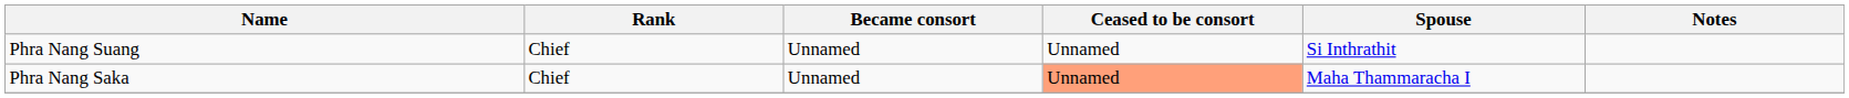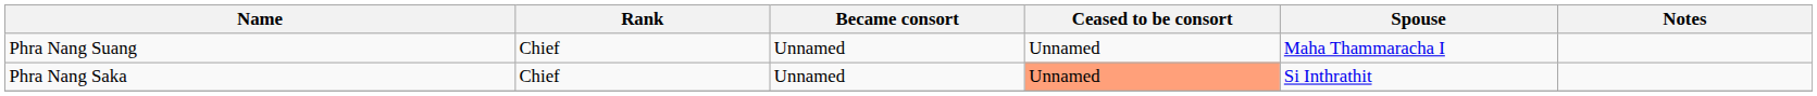 <table width=100% class="wikitable">
 <tr>
 <th width=10%>Name</th>
 <th width=5%>Rank</th>
 <th width=5%>Became consort</th>
 <th width=5%>Ceased to be consort</th>
 <th width=5%>Spouse</th>
 <th width=5%>Notes</th>
 </tr>
 <tr>
 <td>Phra Nang Suang</td>
 <td>Chief</td>
 <td>Unnamed</td>
 <td>Unnamed</td>
-<td><a href='#'>Si Inthrathit</a></td>
+<td><a href='#'>Maha Thammaracha I</a></td>
 <td></td>
 </tr>
 <tr>
 <td>Phra Nang Saka</td>
 <td>Chief</td>
 <td>Unnamed</td>
 <td style="background: lightsalmon;">Unnamed</td>
-<td><a href='#'>Maha Thammaracha I</a></td>
+<td><a href='#'>Si Inthrathit</a></td>
 <td></td>
 </tr>
 <tr>
 </tr>
 </table>
